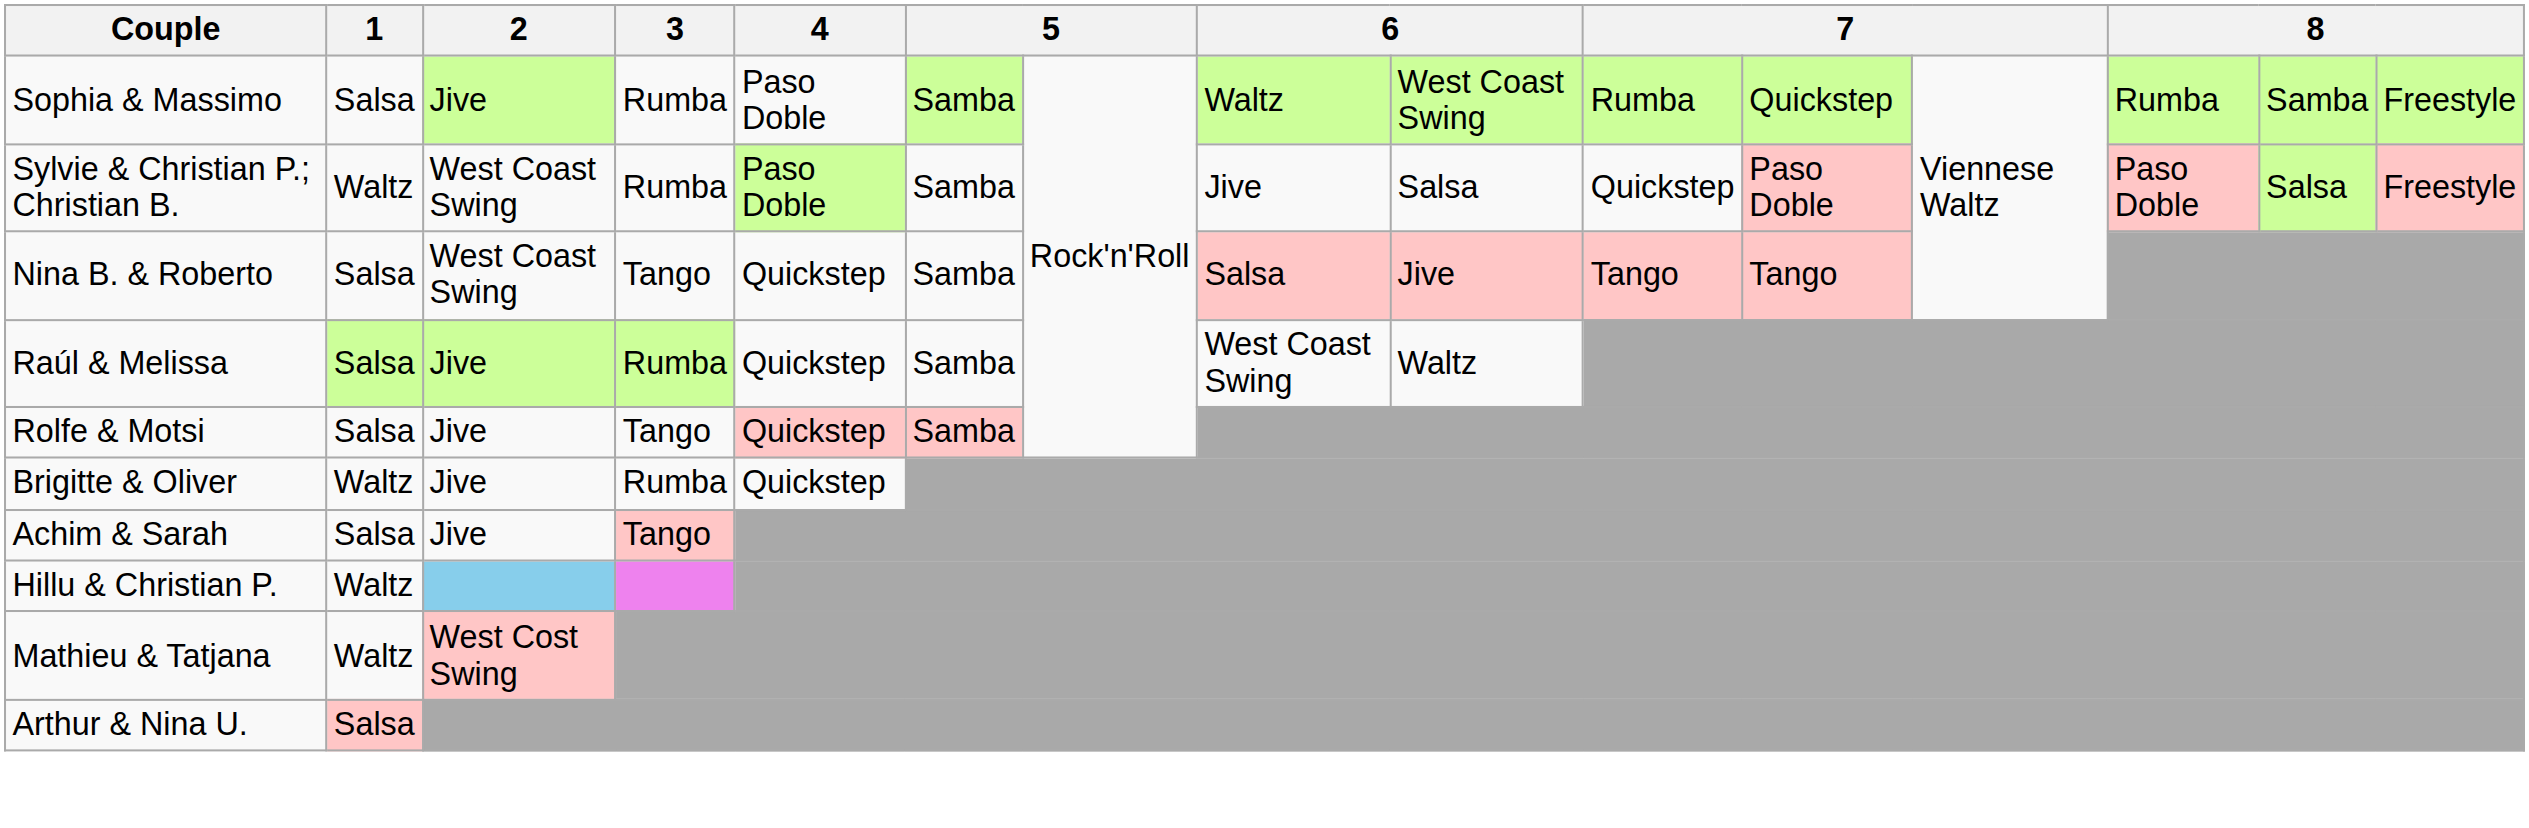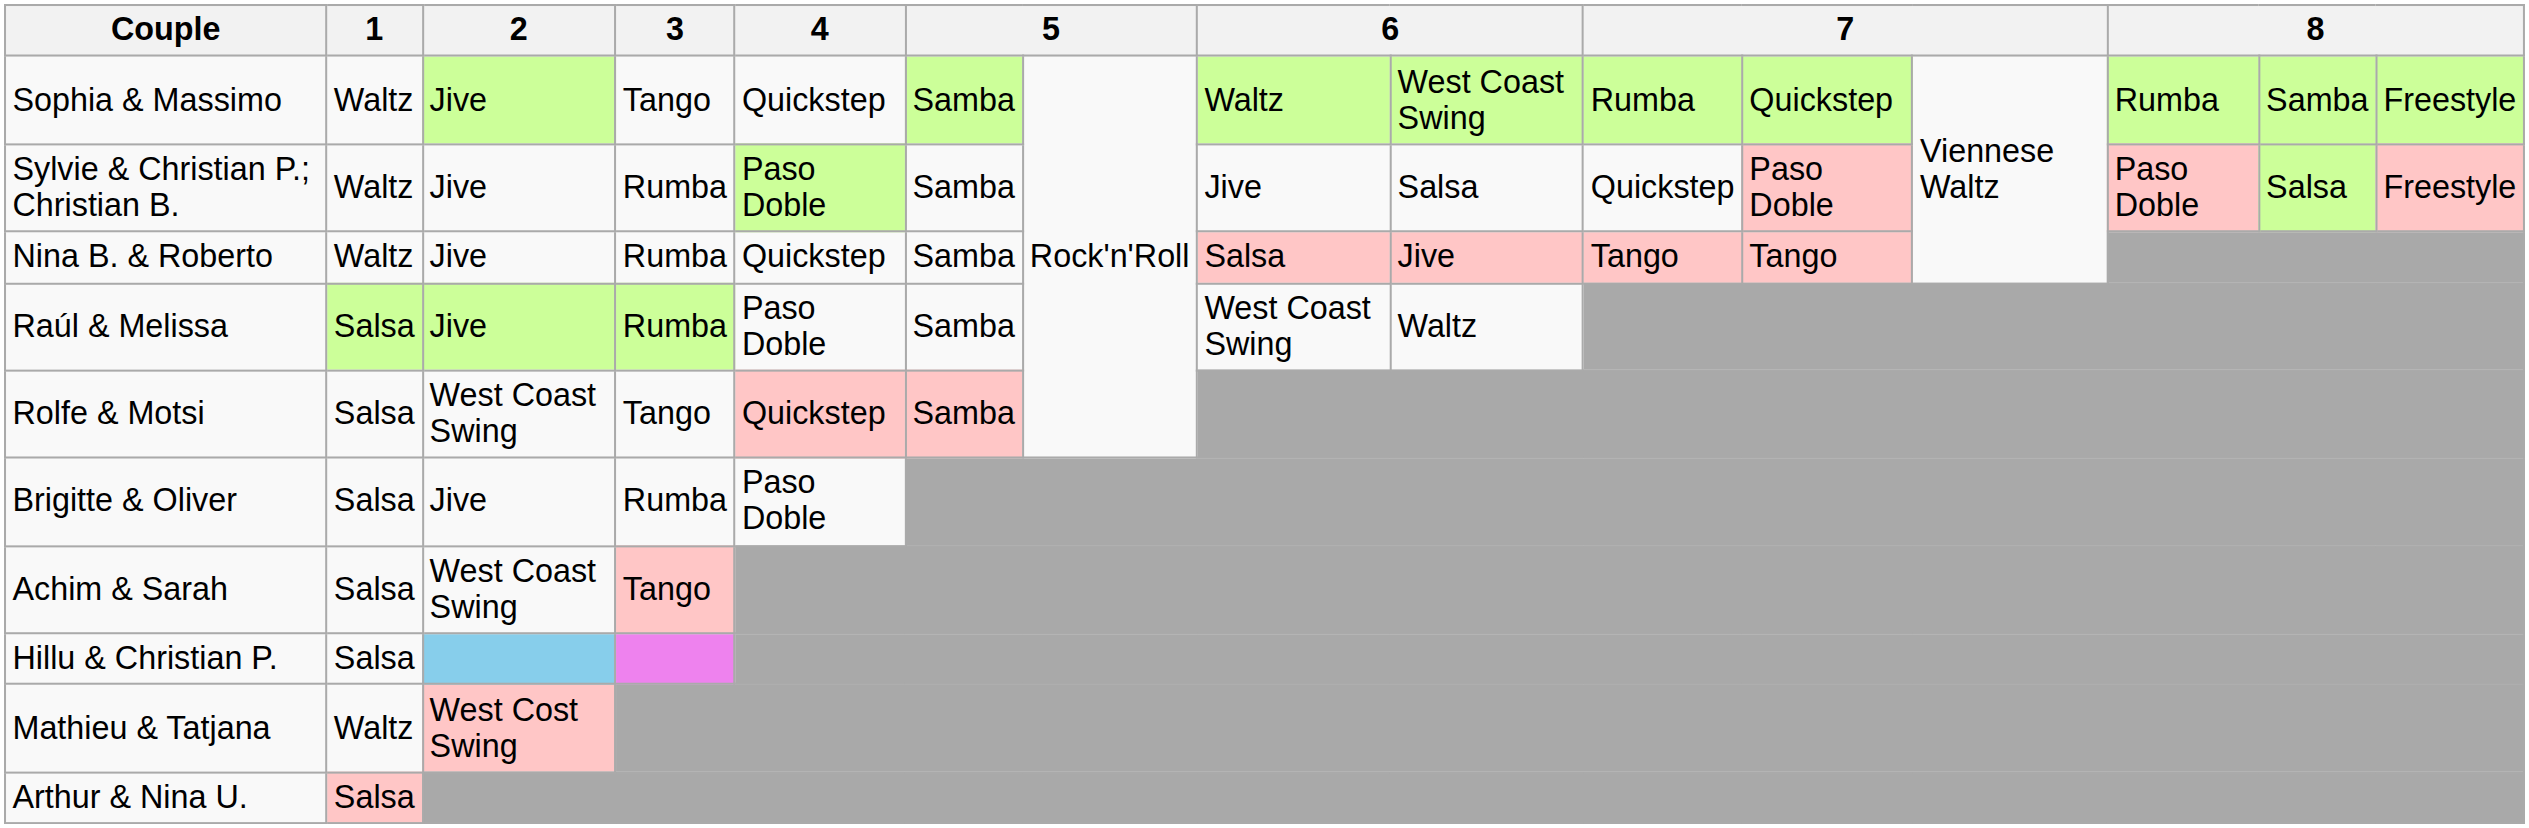 <table class="wikitable" align="center">
 <tr>
 <th>Couple</th>
 <th>1</th>
 <th>2</th>
 <th>3</th>
 <th>4</th>
 <th colspan=2>5</th>
 <th colspan=2>6</th>
 <th colspan=3>7</th>
 <th colspan=3>8</th>
 </tr>
 <tr>
 <td>Sophia & Massimo</td>
-<td>Salsa</td>
+<td>Waltz</td>
 <td bgcolor=#CCFF99>Jive</td>
-<td>Rumba</td>
-<td>Paso Doble</td>
+<td>Tango</td>
+<td>Quickstep</td>
 <td bgcolor=#CCFF99>Samba</td>
 <td rowspan="5">Rock'n'Roll</td>
 <td bgcolor=#CCFF99>Waltz</td>
 <td bgcolor=#CCFF99>West Coast Swing</td>
 <td bgcolor=#CCFF99>Rumba</td>
 <td bgcolor=#CCFF99>Quickstep</td>
 <td rowspan="3">Viennese Waltz</td>
 <td bgcolor=#CCFF99>Rumba</td>
 <td bgcolor=#CCFF99>Samba</td>
 <td bgcolor=#CCFF99>Freestyle</td>
 </tr>
 <tr>
 <td>Sylvie & Christian P.; Christian B.</td>
 <td>Waltz</td>
-<td>West Coast Swing</td>
+<td>Jive</td>
 <td>Rumba</td>
 <td bgcolor=#CCFF99>Paso Doble</td>
 <td>Samba</td>
 <td>Jive</td>
 <td>Salsa</td>
 <td>Quickstep</td>
 <td bgcolor=#FFC6C6>Paso Doble</td>
 <td bgcolor="#FFC6C6">Paso Doble</td>
 <td bgcolor=#CCFF99>Salsa</td>
 <td bgcolor=#FFC6C6>Freestyle</td>
 </tr>
 <tr>
 <td>Nina B. & Roberto</td>
-<td>Salsa</td>
-<td>West Coast Swing</td>
-<td>Tango</td>
+<td>Waltz</td>
+<td>Jive</td>
+<td>Rumba</td>
 <td>Quickstep</td>
 <td>Samba</td>
 <td bgcolor="#FFC6C6">Salsa</td>
 <td bgcolor=#FFC6C6>Jive</td>
 <td bgcolor=#FFC6C6>Tango</td>
 <td bgcolor=#FFC6C6>Tango</td>
 <td colspan="3" bgcolor="darkgray"></td>
 </tr>
 <tr>
 <td>Raúl & Melissa</td>
 <td bgcolor=#CCFF99>Salsa</td>
 <td bgcolor=#CCFF99>Jive</td>
 <td bgcolor=#CCFF99>Rumba</td>
-<td>Quickstep</td>
+<td>Paso Doble</td>
 <td>Samba</td>
 <td>West Coast Swing</td>
 <td>Waltz</td>
 <td colspan=6 bgcolor=darkgray></td>
 </tr>
 <tr>
 <td>Rolfe & Motsi</td>
 <td>Salsa</td>
-<td>Jive</td>
+<td>West Coast Swing</td>
 <td>Tango</td>
 <td bgcolor=#FFC6C6>Quickstep</td>
 <td bgcolor=#FFC6C6>Samba</td>
 <td colspan="8" bgcolor="darkgray"></td>
 </tr>
 <tr>
 <td>Brigitte & Oliver</td>
-<td>Waltz</td>
+<td>Salsa</td>
 <td>Jive</td>
 <td>Rumba</td>
-<td>Quickstep</td>
+<td>Paso Doble</td>
 <td colspan=10 bgcolor=darkgray></td>
 </tr>
 <tr>
 <td>Achim & Sarah</td>
 <td>Salsa</td>
-<td>Jive</td>
+<td>West Coast Swing</td>
 <td bgcolor=#FFC6C6>Tango</td>
 <td colspan=11 bgcolor=darkgray></td>
 </tr>
 <tr>
 <td>Hillu & Christian P.</td>
-<td>Waltz</td>
+<td>Salsa</td>
 <td style="background:skyblue;"></td>
 <td bgcolor="violet"></td>
 <td colspan="11" bgcolor="darkgray"></td>
 </tr>
 <tr>
 <td>Mathieu & Tatjana</td>
 <td>Waltz</td>
 <td bgcolor=#FFC6C6>West Cost Swing</td>
 <td colspan=12 bgcolor=darkgray></td>
 </tr>
 <tr>
 <td>Arthur & Nina U.</td>
 <td bgcolor=#FFC6C6>Salsa</td>
 <td colspan=13 bgcolor=darkgray></td>
 </tr>
 </table>
